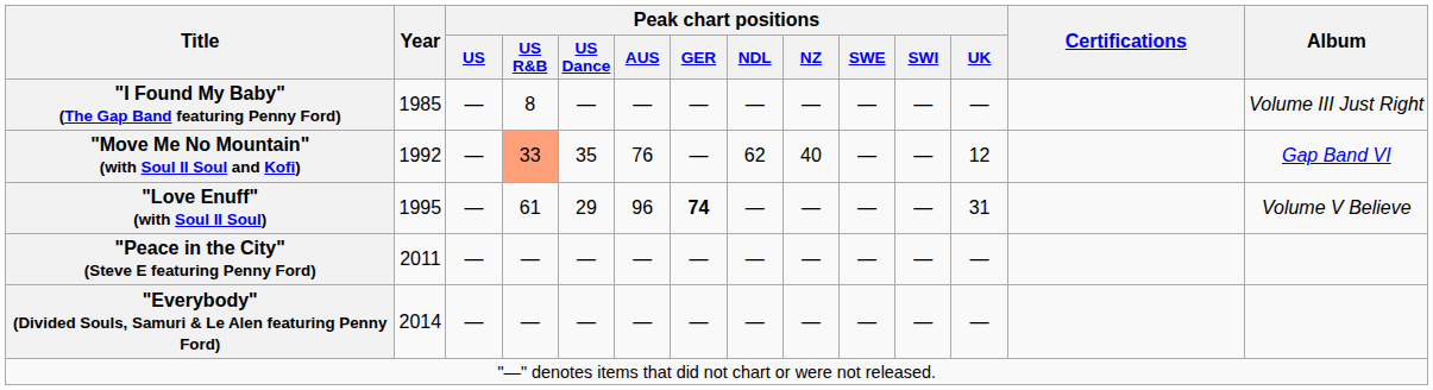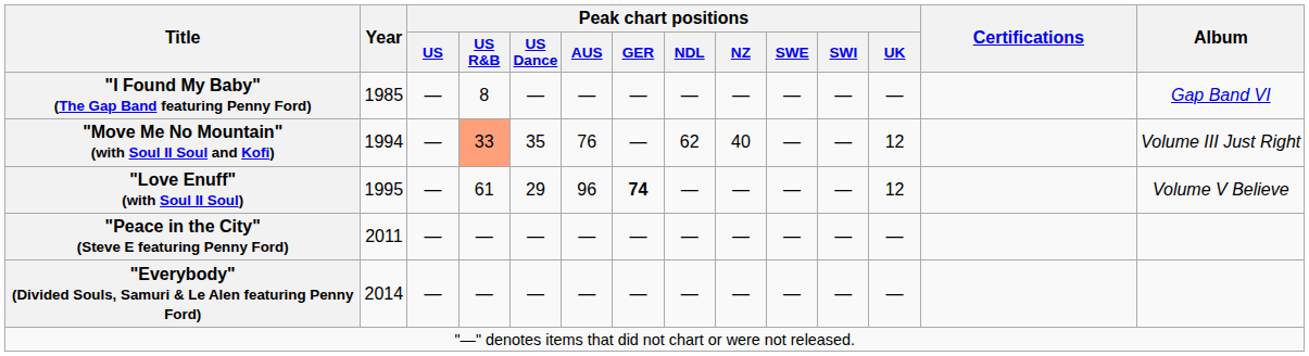 <table class="wikitable plainrowheaders" style="text-align:center;">
 <tr>
 <th scope="col" rowspan="2" style="width:20em;">Title</th>
 <th scope="col" rowspan="2">Year</th>
 <th scope="col" colspan="10">Peak chart positions</th>
 <th scope="col" rowspan="2" style="width:12em;"><a href='#'>Certifications</a></th>
 <th scope="col" rowspan="2">Album</th>
 </tr>
 <tr>
 <th style="width:3em;font-size:85%"><a href='#'>US</a></th>
 <th style="width:3em;font-size:85%"><a href='#'>US<br>R&B</a></th>
 <th style="width:3em;font-size:85%"><a href='#'>US<br>Dance</a></th>
 <th style="width:3em;font-size:85%"><a href='#'>AUS</a></th>
 <th style="width:3em;font-size:85%"><a href='#'>GER</a></th>
 <th style="width:3em;font-size:85%"><a href='#'>NDL</a></th>
 <th style="width:3em;font-size:85%"><a href='#'>NZ</a></th>
 <th style="width:3em;font-size:85%"><a href='#'>SWE</a></th>
 <th style="width:3em;font-size:85%"><a href='#'>SWI</a></th>
 <th style="width:3em;font-size:85%"><a href='#'>UK</a></th>
 </tr>
 <tr>
 <th scope="row">"I Found My Baby"<br><small>(<a href='#'>The Gap Band</a> featuring Penny Ford)</small></th>
 <td rowspan="1">1985</td>
 <td>—</td>
 <td>8</td>
 <td>—</td>
 <td>—</td>
 <td>—</td>
 <td>—</td>
 <td>—</td>
 <td>—</td>
 <td>—</td>
 <td>—</td>
 <td></td>
-<td rowspan=1><em>Volume III Just Right</em></td>
+<td rowspan=1><em><a href='#'>Gap Band VI</a></em></td>
 </tr>
 <tr>
 <th scope="row">"Move Me No Mountain"<br><small>(with <a href='#'>Soul II Soul</a> and <a href='#'>Kofi</a>)</small></th>
-<td rowspan="1">1992</td>
+<td rowspan="1">1994</td>
 <td>—</td>
 <td style="background: lightsalmon;">33</td>
 <td>35</td>
 <td>76</td>
 <td>—</td>
 <td>62</td>
 <td>40</td>
 <td>—</td>
 <td>—</td>
 <td>12</td>
 <td></td>
-<td rowspan=1><em><a href='#'>Gap Band VI</a></em></td>
+<td rowspan=1><em>Volume III Just Right</em></td>
 </tr>
 <tr>
 <th scope="row">"Love Enuff"<br><small>(with <a href='#'>Soul II Soul</a>)</small></th>
 <td rowspan="1">1995</td>
 <td>—</td>
 <td>61</td>
 <td>29</td>
 <td>96</td>
 <td><strong>74</strong></td>
 <td>—</td>
 <td>—</td>
 <td>—</td>
 <td>—</td>
-<td>31</td>
+<td>12</td>
 <td></td>
 <td rowspan=1><em>Volume V Believe</em></td>
 </tr>
 <tr>
 <th scope="row">"Peace in the City"<br><small>(Steve E featuring Penny Ford)</small></th>
 <td rowspan="1">2011</td>
 <td>—</td>
 <td>—</td>
 <td>—</td>
 <td>—</td>
 <td>—</td>
 <td>—</td>
 <td>—</td>
 <td>—</td>
 <td>—</td>
 <td>—</td>
 <td></td>
 <td></td>
 </tr>
 <tr>
 <th scope="row">"Everybody"<br><small>(Divided Souls, Samuri & Le Alen featuring Penny Ford)</small></th>
 <td rowspan="1">2014</td>
 <td>—</td>
 <td>—</td>
 <td>—</td>
 <td>—</td>
 <td>—</td>
 <td>—</td>
 <td>—</td>
 <td>—</td>
 <td>—</td>
 <td>—</td>
 <td></td>
 <td></td>
 </tr>
 <tr>
 <td colspan="15" style="text-align:center; font-size:90%;">"—" denotes items that did not chart or were not released.</td>
 </tr>
 </table>
